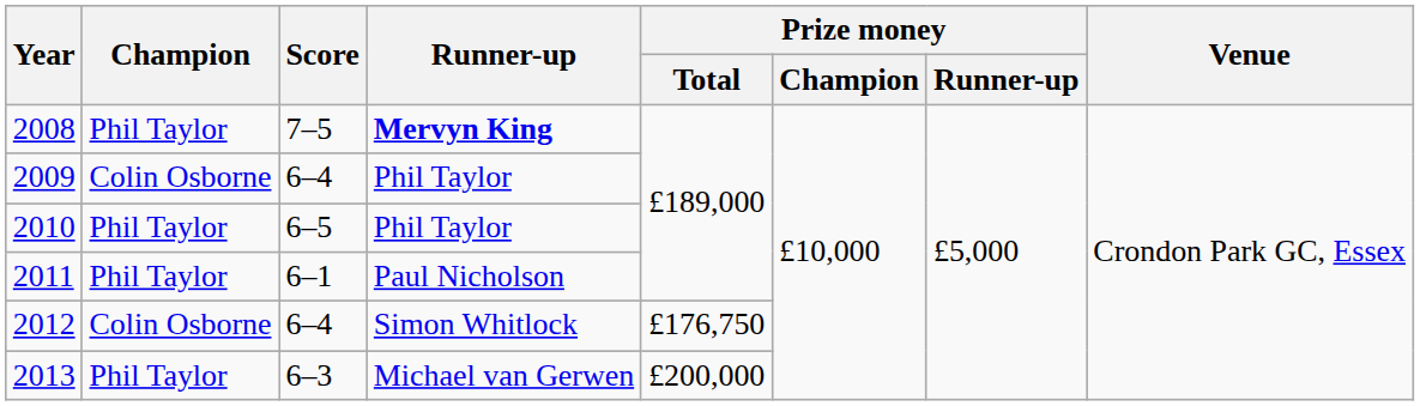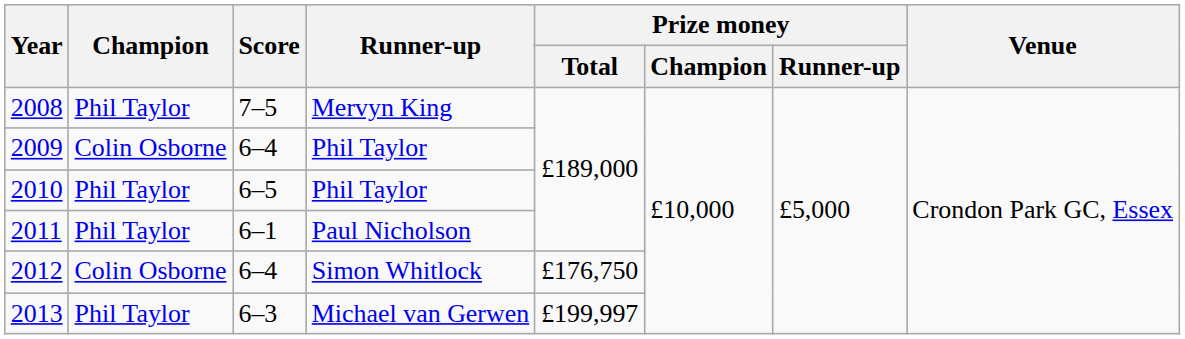 <table class="wikitable">
 <tr>
 <th rowspan=2>Year</th>
 <th rowspan=2>Champion</th>
 <th rowspan=2>Score</th>
 <th rowspan=2>Runner-up</th>
 <th colspan=3>Prize money</th>
 <th rowspan=2>Venue</th>
 </tr>
 <tr>
 <th>Total</th>
 <th>Champion</th>
 <th>Runner-up</th>
 </tr>
 <tr>
 <td><a href='#'>2008</a></td>
 <td> <a href='#'>Phil Taylor</a></td>
 <td>7–5</td>
-<td><strong> <a href='#'>Mervyn King</a></strong></td>
+<td> <a href='#'>Mervyn King</a></td>
 <td rowspan=4>£189,000</td>
 <td rowspan=6>£10,000</td>
 <td rowspan=6>£5,000</td>
 <td rowspan=6>Crondon Park GC, <a href='#'>Essex</a></td>
 </tr>
 <tr>
 <td><a href='#'>2009</a></td>
 <td> <a href='#'>Colin Osborne</a></td>
 <td>6–4</td>
 <td> <a href='#'>Phil Taylor</a></td>
 </tr>
 <tr>
 <td><a href='#'>2010</a></td>
 <td> <a href='#'>Phil Taylor</a></td>
 <td>6–5</td>
 <td> <a href='#'>Phil Taylor</a></td>
 </tr>
 <tr>
 <td><a href='#'>2011</a></td>
 <td> <a href='#'>Phil Taylor</a></td>
 <td>6–1</td>
 <td> <a href='#'>Paul Nicholson</a></td>
 </tr>
 <tr>
 <td><a href='#'>2012</a></td>
 <td> <a href='#'>Colin Osborne</a></td>
 <td>6–4</td>
 <td> <a href='#'>Simon Whitlock</a></td>
 <td>£176,750</td>
 </tr>
 <tr>
 <td><a href='#'>2013</a></td>
 <td> <a href='#'>Phil Taylor</a></td>
 <td>6–3</td>
 <td> <a href='#'>Michael van Gerwen</a></td>
-<td>£200,000</td>
+<td>£199,997</td>
 </tr>
 </table>
